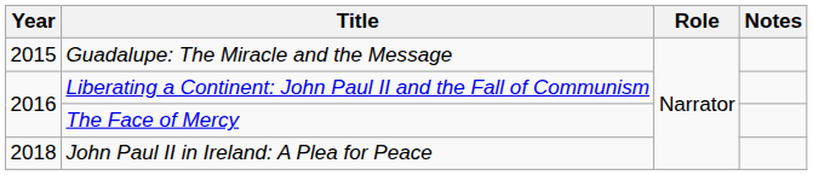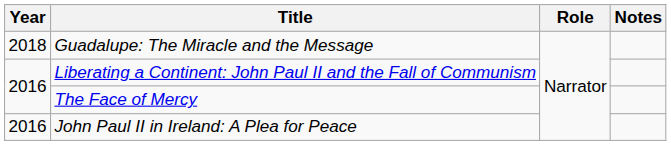 <table class="wikitable sortable">
 <tr>
 <th>Year</th>
 <th>Title</th>
 <th>Role</th>
 <th class="unsortable">Notes</th>
 </tr>
 <tr>
-<td>2015</td>
+<td>2018</td>
 <td><em>Guadalupe: The Miracle and the Message</em></td>
 <td rowspan="4">Narrator</td>
 <td></td>
 </tr>
 <tr>
 <td rowspan="2">2016</td>
 <td><em><a href='#'>Liberating a Continent: John Paul II and the Fall of Communism</a></em></td>
 <td></td>
 </tr>
 <tr>
 <td><em><a href='#'>The Face of Mercy</a></em></td>
 <td></td>
 </tr>
 <tr>
-<td>2018</td>
+<td>2016</td>
 <td><em>John Paul II in Ireland: A Plea for Peace</em></td>
 <td></td>
 </tr>
 </table>
